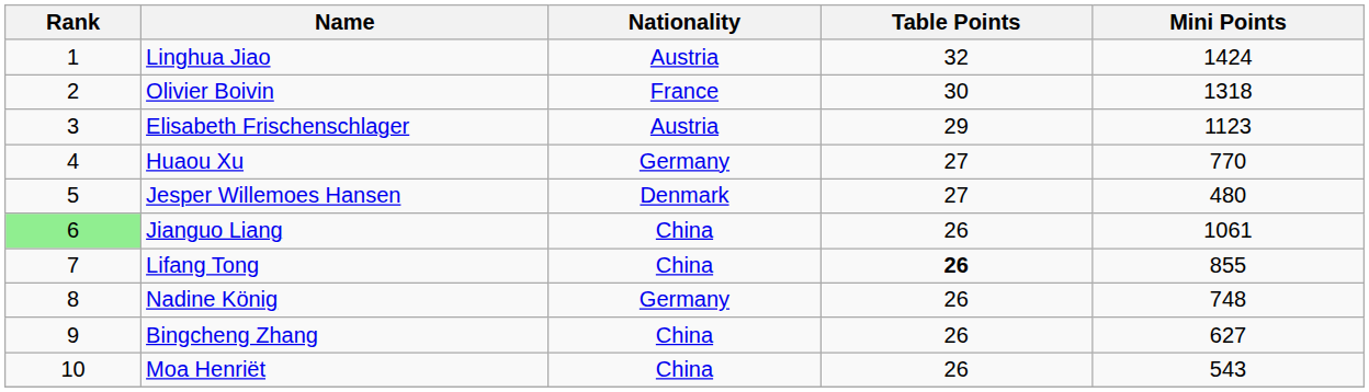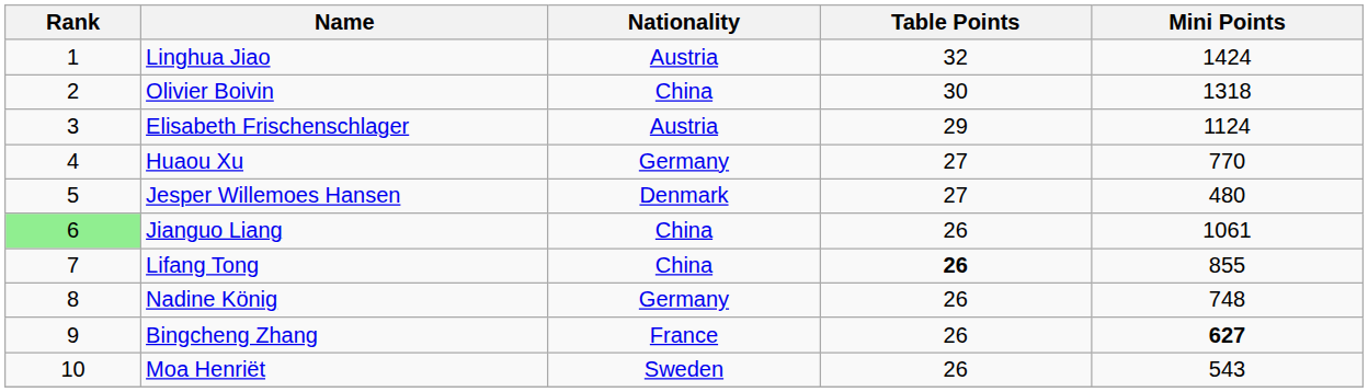 <table class="wikitable" width=50%>
 <tr>
 <th width=5%>Rank</th>
 <th width=15%>Name</th>
 <th width=10%>Nationality</th>
 <th width=10%>Table Points</th>
 <th width=10%>Mini Points</th>
 </tr>
 <tr align=center>
 <td>1</td>
 <td align=left><a href='#'>Linghua Jiao</a></td>
 <td align=center><a href='#'>Austria</a></td>
 <td align=center>32</td>
 <td align=center>1424</td>
 </tr>
 <tr align=center>
 <td>2</td>
 <td align=left><a href='#'>Olivier Boivin</a></td>
-<td align=center><a href='#'>France</a></td>
+<td align=center><a href='#'>China</a></td>
 <td align=center>30</td>
 <td align=center>1318</td>
 </tr>
 <tr align=center>
 <td>3</td>
 <td align=left><a href='#'>Elisabeth Frischenschlager</a></td>
 <td align=center><a href='#'>Austria</a></td>
 <td align=center>29</td>
-<td align=center>1123</td>
+<td align=center>1124</td>
 </tr>
 <tr align=center>
 <td>4</td>
 <td align=left><a href='#'>Huaou Xu</a></td>
 <td align=center><a href='#'>Germany</a></td>
 <td align=center>27</td>
 <td align=center>770</td>
 </tr>
 <tr align=center>
 <td>5</td>
 <td align=left><a href='#'>Jesper Willemoes Hansen</a></td>
 <td align=center><a href='#'>Denmark</a></td>
 <td align=center>27</td>
 <td align=center>480</td>
 </tr>
 <tr align=center>
 <td style="background: lightgreen;">6</td>
 <td align=left><a href='#'>Jianguo Liang</a></td>
 <td align=center><a href='#'>China</a></td>
 <td align=center>26</td>
 <td align=center>1061</td>
 </tr>
 <tr align=center>
 <td>7</td>
 <td align=left><a href='#'>Lifang Tong</a></td>
 <td align=center><a href='#'>China</a></td>
 <td align=center><strong>26</strong></td>
 <td align=center>855</td>
 </tr>
 <tr align=center>
 <td>8</td>
 <td align=left><a href='#'>Nadine König</a></td>
 <td align=center><a href='#'>Germany</a></td>
 <td align=center>26</td>
 <td align=center>748</td>
 </tr>
 <tr align=center>
 <td>9</td>
 <td align=left><a href='#'>Bingcheng Zhang</a></td>
-<td align=center><a href='#'>China</a></td>
+<td align=center><a href='#'>France</a></td>
 <td align=center>26</td>
-<td align=center>627</td>
+<td align=center><strong>627</strong></td>
 </tr>
 <tr align=center>
 <td>10</td>
 <td align=left><a href='#'>Moa Henriët</a></td>
-<td align=center><a href='#'>China</a></td>
+<td align=center><a href='#'>Sweden</a></td>
 <td align=center>26</td>
 <td align=center>543</td>
 </tr>
 <tr align=center>
 </tr>
 </table>
